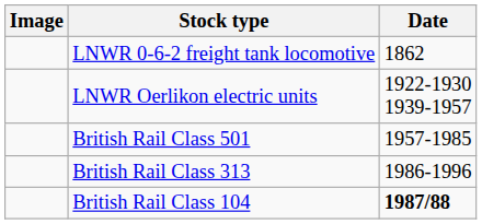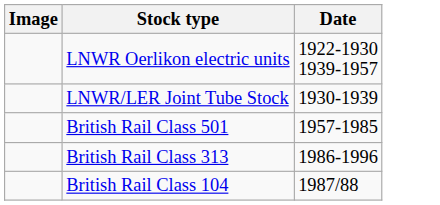 <table class="wikitable">
 <tr>
 <th>Image</th>
 <th>Stock type</th>
 <th>Date</th>
 </tr>
 <tr>
 <td></td>
-<td><a href='#'>LNWR 0-6-2 freight tank locomotive</a></td>
-<td>1862</td>
+<td><a href='#'>LNWR Oerlikon electric units</a> </td>
+<td>1922-1930<br>1939-1957</td>
 </tr>
 <tr>
 <td></td>
-<td><a href='#'>LNWR Oerlikon electric units</a> </td>
-<td>1922-1930<br>1939-1957</td>
+<td><a href='#'>LNWR/LER Joint Tube Stock</a></td>
+<td>1930-1939</td>
 </tr>
 <tr>
 <td></td>
 <td><a href='#'>British Rail Class 501</a></td>
 <td>1957-1985</td>
 </tr>
 <tr>
 <td></td>
 <td><a href='#'>British Rail Class 313</a></td>
 <td>1986-1996</td>
 </tr>
 <tr>
 <td></td>
 <td><a href='#'>British Rail Class 104</a></td>
-<td><strong>1987/88</strong></td>
+<td>1987/88</td>
 </tr>
 </table>
